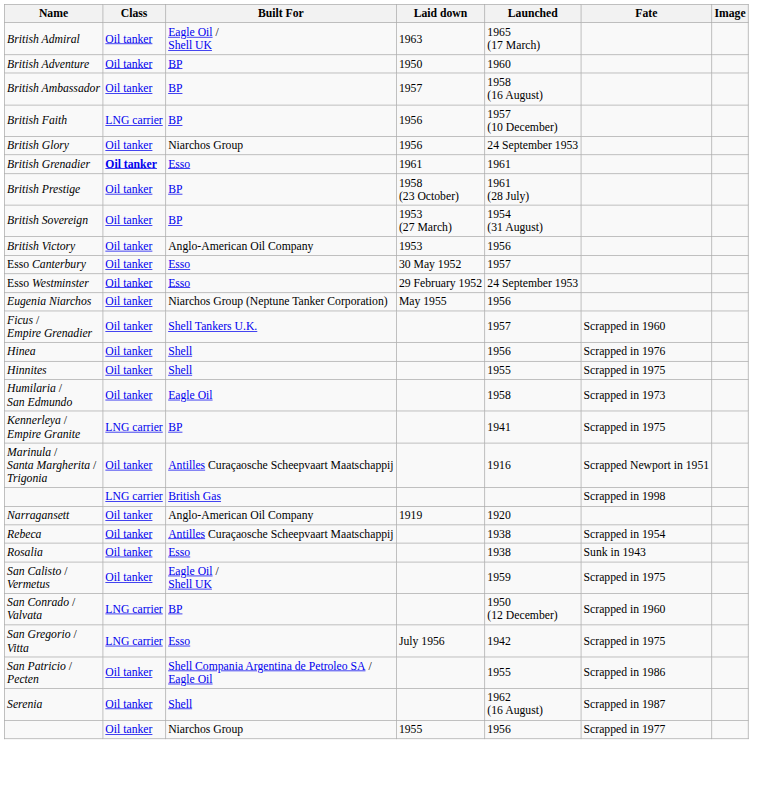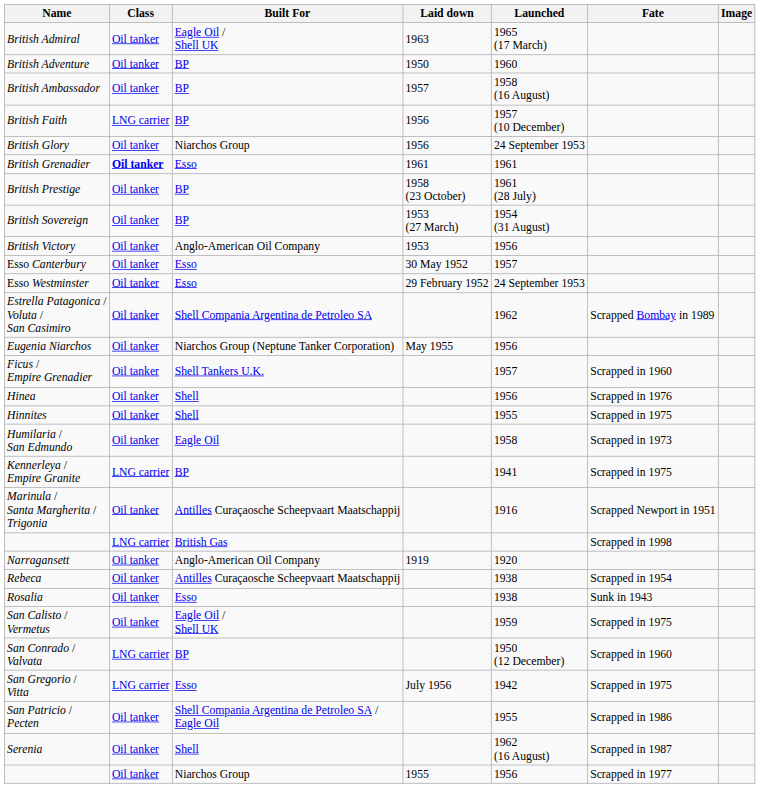 <table class="wikitable sortable">
 <tr>
 <th>Name</th>
 <th>Class</th>
 <th>Built For</th>
 <th>Laid down</th>
 <th>Launched</th>
 <th>Fate</th>
 <th class="unsortable">Image</th>
 </tr>
 <tr>
 <td><em>British Admiral</em></td>
 <td><a href='#'>Oil tanker</a></td>
 <td> <a href='#'>Eagle Oil</a> /<br> <a href='#'>Shell UK</a></td>
 <td>1963</td>
 <td>1965<br>(17 March)</td>
 <td></td>
 <td></td>
 </tr>
 <tr>
 <td><em>British Adventure</em></td>
 <td><a href='#'>Oil tanker</a></td>
 <td> <a href='#'>BP</a></td>
 <td>1950</td>
 <td>1960</td>
 <td></td>
 <td></td>
 </tr>
 <tr>
 <td><em>British Ambassador</em></td>
 <td><a href='#'>Oil tanker</a></td>
 <td> <a href='#'>BP</a></td>
 <td>1957</td>
 <td>1958<br>(16 August)</td>
 <td></td>
 <td></td>
 </tr>
 <tr>
 <td><em>British Faith</em></td>
 <td><a href='#'>LNG carrier</a></td>
 <td> <a href='#'>BP</a></td>
 <td>1956</td>
 <td>1957<br>(10 December)</td>
 <td></td>
 <td></td>
 </tr>
 <tr>
 <td><em>British Glory</em></td>
 <td><a href='#'>Oil tanker</a></td>
 <td> Niarchos Group</td>
 <td>1956</td>
 <td>24 September 1953</td>
 <td></td>
 <td></td>
 </tr>
 <tr>
 <td><em>British Grenadier</em></td>
 <td><strong><a href='#'>Oil tanker</a></strong></td>
 <td>   <a href='#'>Esso</a></td>
 <td>1961</td>
 <td>1961</td>
 <td></td>
 <td></td>
 </tr>
 <tr>
 <td><em>British Prestige</em></td>
 <td><a href='#'>Oil tanker</a></td>
 <td> <a href='#'>BP</a></td>
 <td>1958<br>(23 October)</td>
 <td>1961<br>(28 July)</td>
 <td></td>
 <td></td>
 </tr>
 <tr>
 <td><em>British Sovereign</em></td>
 <td><a href='#'>Oil tanker</a></td>
 <td> <a href='#'>BP</a></td>
 <td>1953<br>(27 March)</td>
 <td>1954<br>(31 August)</td>
 <td></td>
 <td></td>
 </tr>
 <tr>
 <td><em>British Victory</em></td>
 <td><a href='#'>Oil tanker</a></td>
 <td>  Anglo-American Oil Company</td>
 <td>1953</td>
 <td>1956</td>
 <td></td>
 <td></td>
 </tr>
 <tr>
 <td>Esso <em>Canterbury</em></td>
 <td><a href='#'>Oil tanker</a></td>
 <td>   <a href='#'>Esso</a></td>
 <td>30 May 1952</td>
 <td>1957</td>
 <td></td>
 <td></td>
 </tr>
 <tr>
 <td>Esso <em>Westminster</em></td>
 <td><a href='#'>Oil tanker</a></td>
 <td>   <a href='#'>Esso</a></td>
 <td>29 February 1952</td>
 <td>24 September 1953</td>
 <td></td>
+<td></td>
+</tr>
+<tr>
+<td><em>Estrella Patagonica</em> /<br><em>Voluta</em> /<br><em>San Casimiro</em></td>
+<td><a href='#'>Oil tanker</a></td>
+<td> <a href='#'>Shell Compania Argentina de Petroleo SA</a></td>
+<td></td>
+<td>1962</td>
+<td>Scrapped <a href='#'>Bombay</a> in 1989</td>
 <td></td>
 </tr>
 <tr>
 <td><em>Eugenia Niarchos</em></td>
 <td><a href='#'>Oil tanker</a></td>
 <td> Niarchos Group (Neptune Tanker Corporation)</td>
 <td>May 1955</td>
 <td>1956</td>
 <td></td>
 <td></td>
 </tr>
 <tr>
 <td><em>Ficus</em> /<br><em>Empire Grenadier</em></td>
 <td><a href='#'>Oil tanker</a></td>
 <td> <a href='#'>Shell Tankers U.K.</a></td>
 <td></td>
 <td>1957</td>
 <td>Scrapped in 1960</td>
 <td></td>
 </tr>
 <tr>
 <td><em>Hinea</em></td>
 <td><a href='#'>Oil tanker</a></td>
 <td> <a href='#'>Shell</a></td>
 <td></td>
 <td>1956</td>
 <td>Scrapped in 1976</td>
 <td></td>
 </tr>
 <tr>
 <td><em>Hinnites</em></td>
 <td><a href='#'>Oil tanker</a></td>
 <td> <a href='#'>Shell</a></td>
 <td></td>
 <td>1955</td>
 <td>Scrapped in 1975</td>
 <td></td>
 </tr>
 <tr>
 <td><em>Humilaria</em> /<br><em>San Edmundo</em></td>
 <td><a href='#'>Oil tanker</a></td>
 <td> <a href='#'>Eagle Oil</a></td>
 <td></td>
 <td>1958</td>
 <td>Scrapped in 1973</td>
 <td></td>
 </tr>
 <tr>
 <td><em>Kennerleya</em> /<br><em>Empire Granite</em></td>
 <td><a href='#'>LNG carrier</a></td>
 <td> <a href='#'>BP</a></td>
 <td></td>
 <td>1941</td>
 <td>Scrapped in 1975</td>
 <td></td>
 </tr>
 <tr>
 <td><em>Marinula</em> /<br><em>Santa Margherita</em> /<br><em>Trigonia</em></td>
 <td><a href='#'>Oil tanker</a></td>
 <td> <a href='#'>Antilles</a> Curaçaosche Scheepvaart Maatschappij</td>
 <td></td>
 <td>1916</td>
 <td>Scrapped Newport in 1951</td>
 <td></td>
 </tr>
 <tr>
 <td></td>
 <td><a href='#'>LNG carrier</a></td>
 <td> <a href='#'>British Gas</a></td>
 <td></td>
 <td></td>
 <td>Scrapped in 1998</td>
 <td></td>
 </tr>
 <tr>
 <td><em>Narragansett</em></td>
 <td><a href='#'>Oil tanker</a></td>
 <td>  Anglo-American Oil Company</td>
 <td>1919</td>
 <td>1920</td>
 <td></td>
 <td></td>
 </tr>
 <tr>
 <td><em>Rebeca</em></td>
 <td><a href='#'>Oil tanker</a></td>
 <td> <a href='#'>Antilles</a> Curaçaosche Scheepvaart Maatschappij</td>
 <td></td>
 <td>1938</td>
 <td>Scrapped in 1954</td>
 <td></td>
 </tr>
 <tr>
 <td><em>Rosalia</em></td>
 <td><a href='#'>Oil tanker</a></td>
 <td>   <a href='#'>Esso</a></td>
 <td></td>
 <td>1938</td>
 <td>Sunk in 1943</td>
 <td></td>
 </tr>
 <tr>
 <td><em>San Calisto</em> /<br><em>Vermetus</em></td>
 <td><a href='#'>Oil tanker</a></td>
 <td> <a href='#'>Eagle Oil</a> /<br> <a href='#'>Shell UK</a></td>
 <td></td>
 <td>1959</td>
 <td>Scrapped in 1975</td>
 <td></td>
 </tr>
 <tr>
 <td><em>San Conrado</em> /<br><em>Valvata</em></td>
 <td><a href='#'>LNG carrier</a></td>
 <td> <a href='#'>BP</a></td>
 <td></td>
 <td>1950<br>(12 December)</td>
 <td>Scrapped in 1960</td>
 <td></td>
 </tr>
 <tr>
 <td><em>San Gregorio</em> /<br><em>Vitta</em></td>
 <td><a href='#'>LNG carrier</a></td>
 <td>   <a href='#'>Esso</a></td>
 <td>July 1956</td>
 <td>1942</td>
 <td>Scrapped in 1975</td>
 <td></td>
 </tr>
 <tr>
 <td><em>San Patricio</em> /<br><em>Pecten</em></td>
 <td><a href='#'>Oil tanker</a></td>
 <td> <a href='#'>Shell Compania Argentina de Petroleo SA</a> /<br> <a href='#'>Eagle Oil</a></td>
 <td></td>
 <td>1955</td>
 <td>Scrapped in 1986</td>
 <td></td>
 </tr>
 <tr>
 <td><em>Serenia</em></td>
 <td><a href='#'>Oil tanker</a></td>
 <td> <a href='#'>Shell</a></td>
 <td></td>
 <td>1962<br>(16 August)</td>
 <td>Scrapped in 1987</td>
 <td></td>
 </tr>
 <tr>
 <td></td>
 <td><a href='#'>Oil tanker</a></td>
 <td> Niarchos Group</td>
 <td>1955</td>
 <td>1956</td>
 <td>Scrapped in 1977</td>
 <td></td>
 </tr>
 </table>
